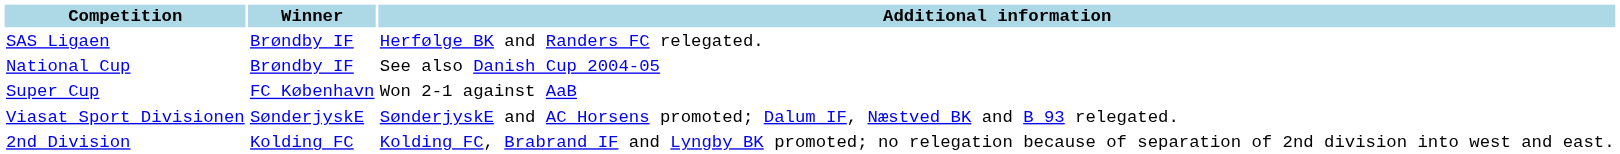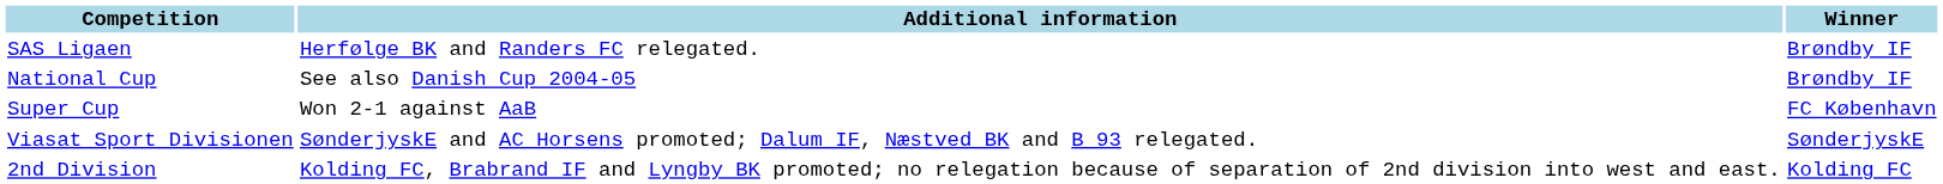 <table>
 <tr style="background:lightblue;">
 <th>Competition</th>
+<th>Additional information</th>
 <th>Winner</th>
-<th>Additional information</th>
 </tr>
 <tr>
 <td><a href='#'>SAS Ligaen</a></td>
+<td><a href='#'>Herfølge BK</a> and <a href='#'>Randers FC</a> relegated.</td>
 <td><a href='#'>Brøndby IF</a></td>
-<td><a href='#'>Herfølge BK</a> and <a href='#'>Randers FC</a> relegated.</td>
 </tr>
 <tr>
 <td><a href='#'>National Cup</a></td>
+<td>See also <a href='#'>Danish Cup 2004-05</a></td>
 <td><a href='#'>Brøndby IF</a></td>
-<td>See also <a href='#'>Danish Cup 2004-05</a></td>
 </tr>
 <tr>
 <td><a href='#'>Super Cup</a></td>
+<td>Won 2-1 against <a href='#'>AaB</a></td>
 <td><a href='#'>FC København</a></td>
-<td>Won 2-1 against <a href='#'>AaB</a></td>
 </tr>
 <tr>
 <td><a href='#'>Viasat Sport Divisionen</a></td>
+<td><a href='#'>SønderjyskE</a> and <a href='#'>AC Horsens</a> promoted; <a href='#'>Dalum IF</a>, <a href='#'>Næstved BK</a> and <a href='#'>B 93</a> relegated.</td>
 <td><a href='#'>SønderjyskE</a></td>
-<td><a href='#'>SønderjyskE</a> and <a href='#'>AC Horsens</a> promoted; <a href='#'>Dalum IF</a>, <a href='#'>Næstved BK</a> and <a href='#'>B 93</a> relegated.</td>
 </tr>
 <tr>
 <td><a href='#'>2nd Division</a></td>
+<td><a href='#'>Kolding FC</a>, <a href='#'>Brabrand IF</a> and <a href='#'>Lyngby BK</a> promoted; no relegation because of separation of 2nd division into west and east.</td>
 <td><a href='#'>Kolding FC</a></td>
-<td><a href='#'>Kolding FC</a>, <a href='#'>Brabrand IF</a> and <a href='#'>Lyngby BK</a> promoted; no relegation because of separation of 2nd division into west and east.</td>
 </tr>
 </table>
